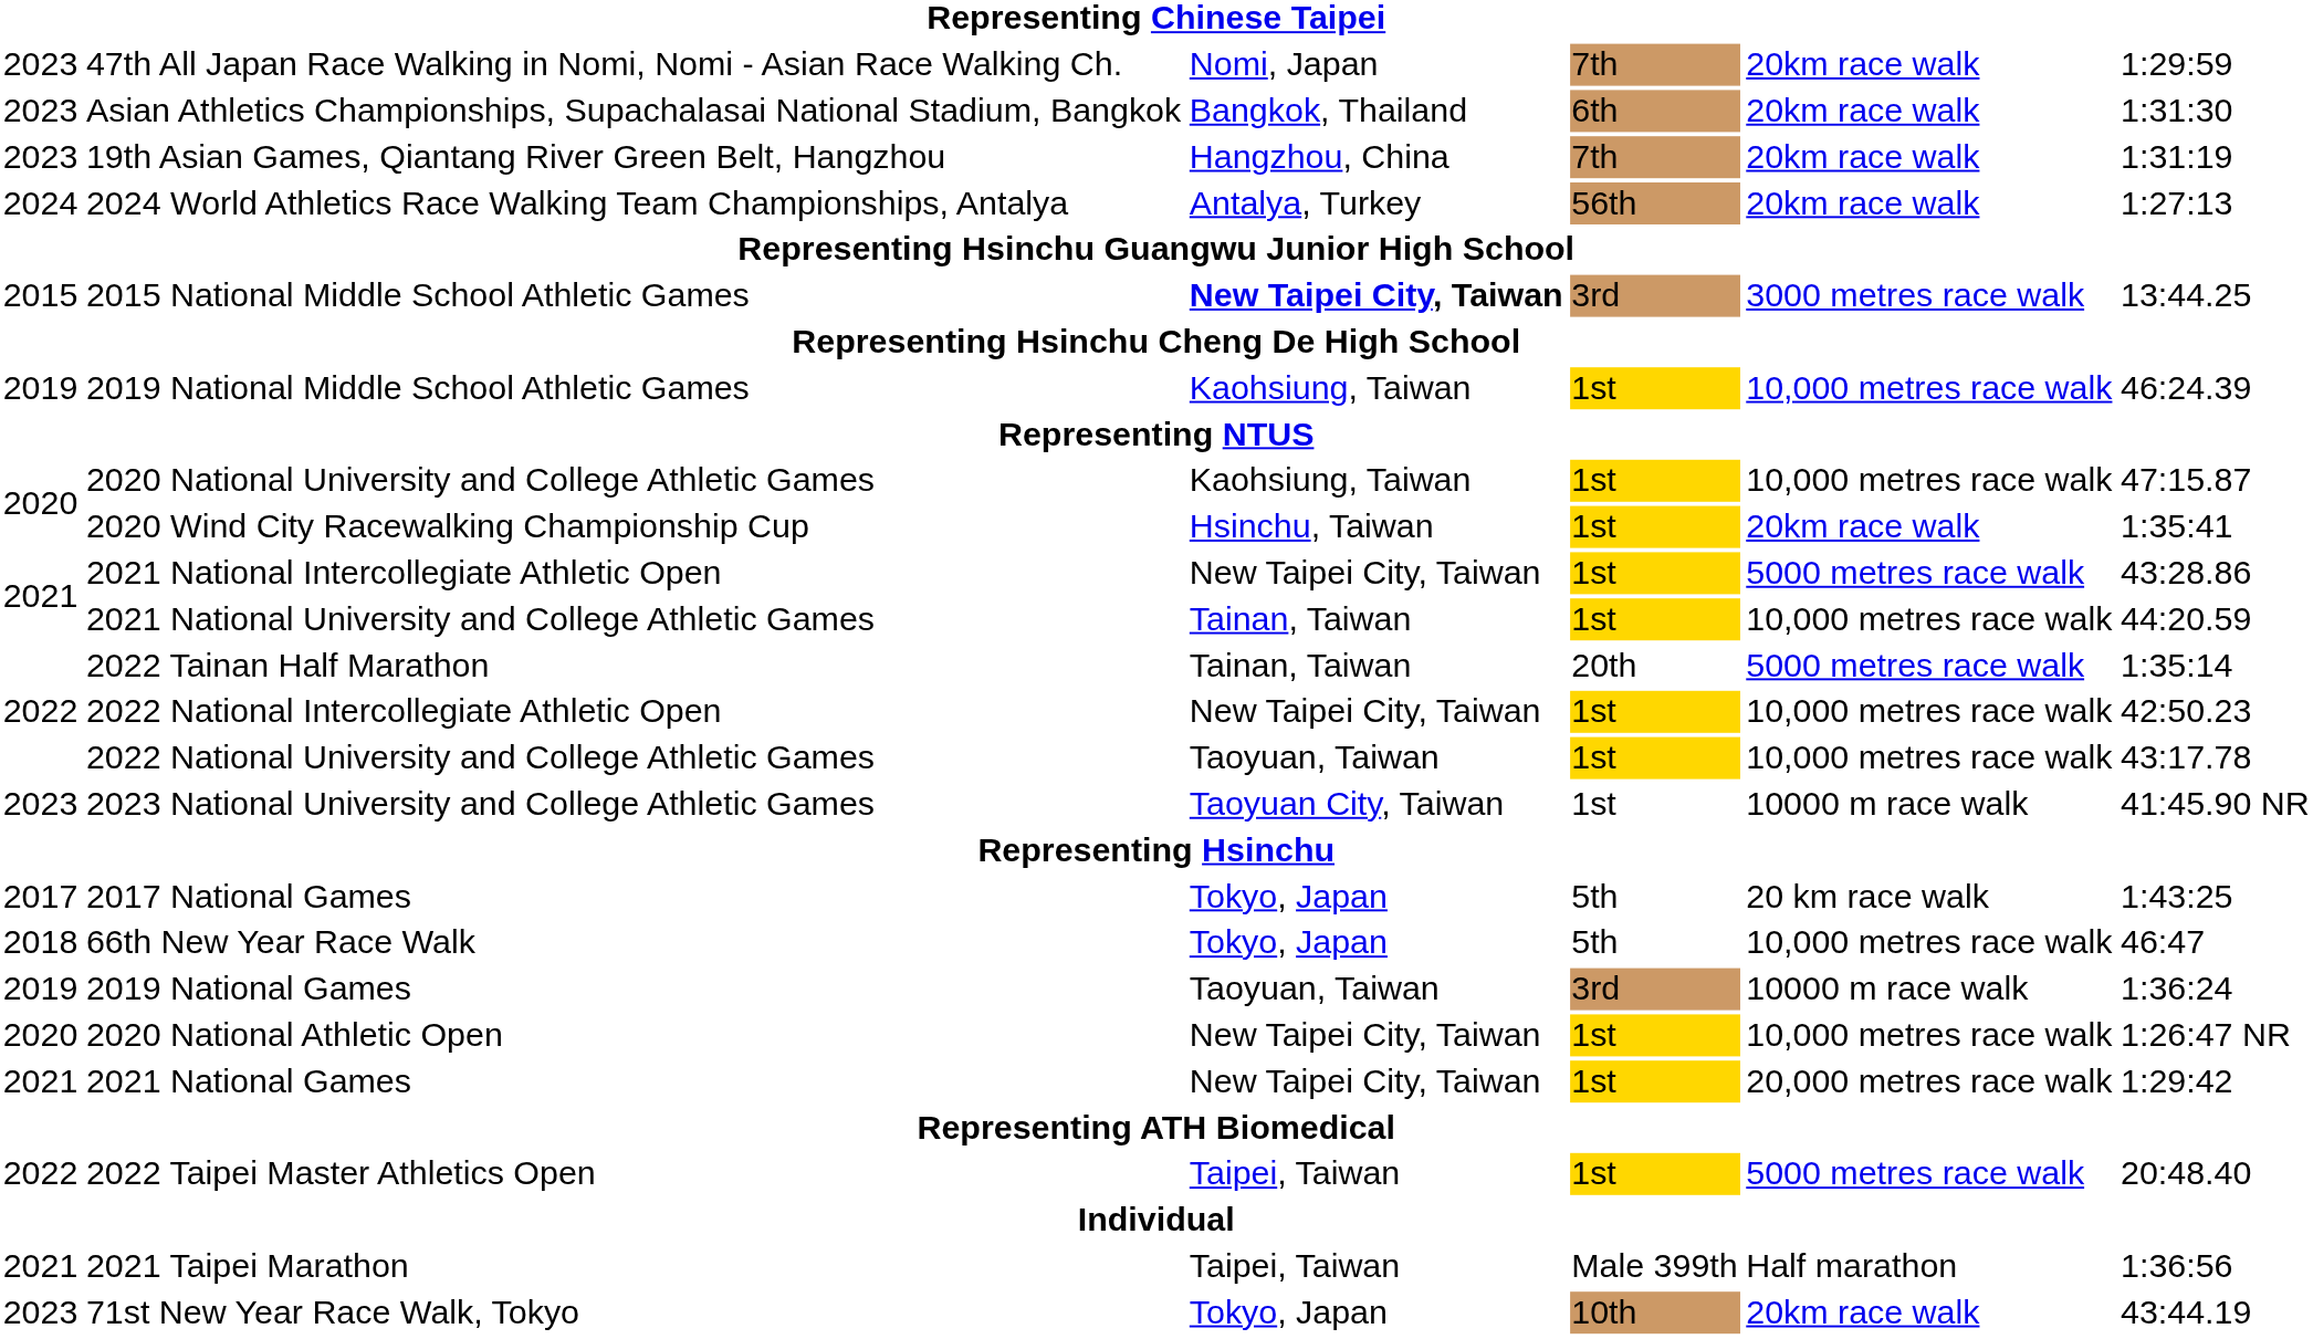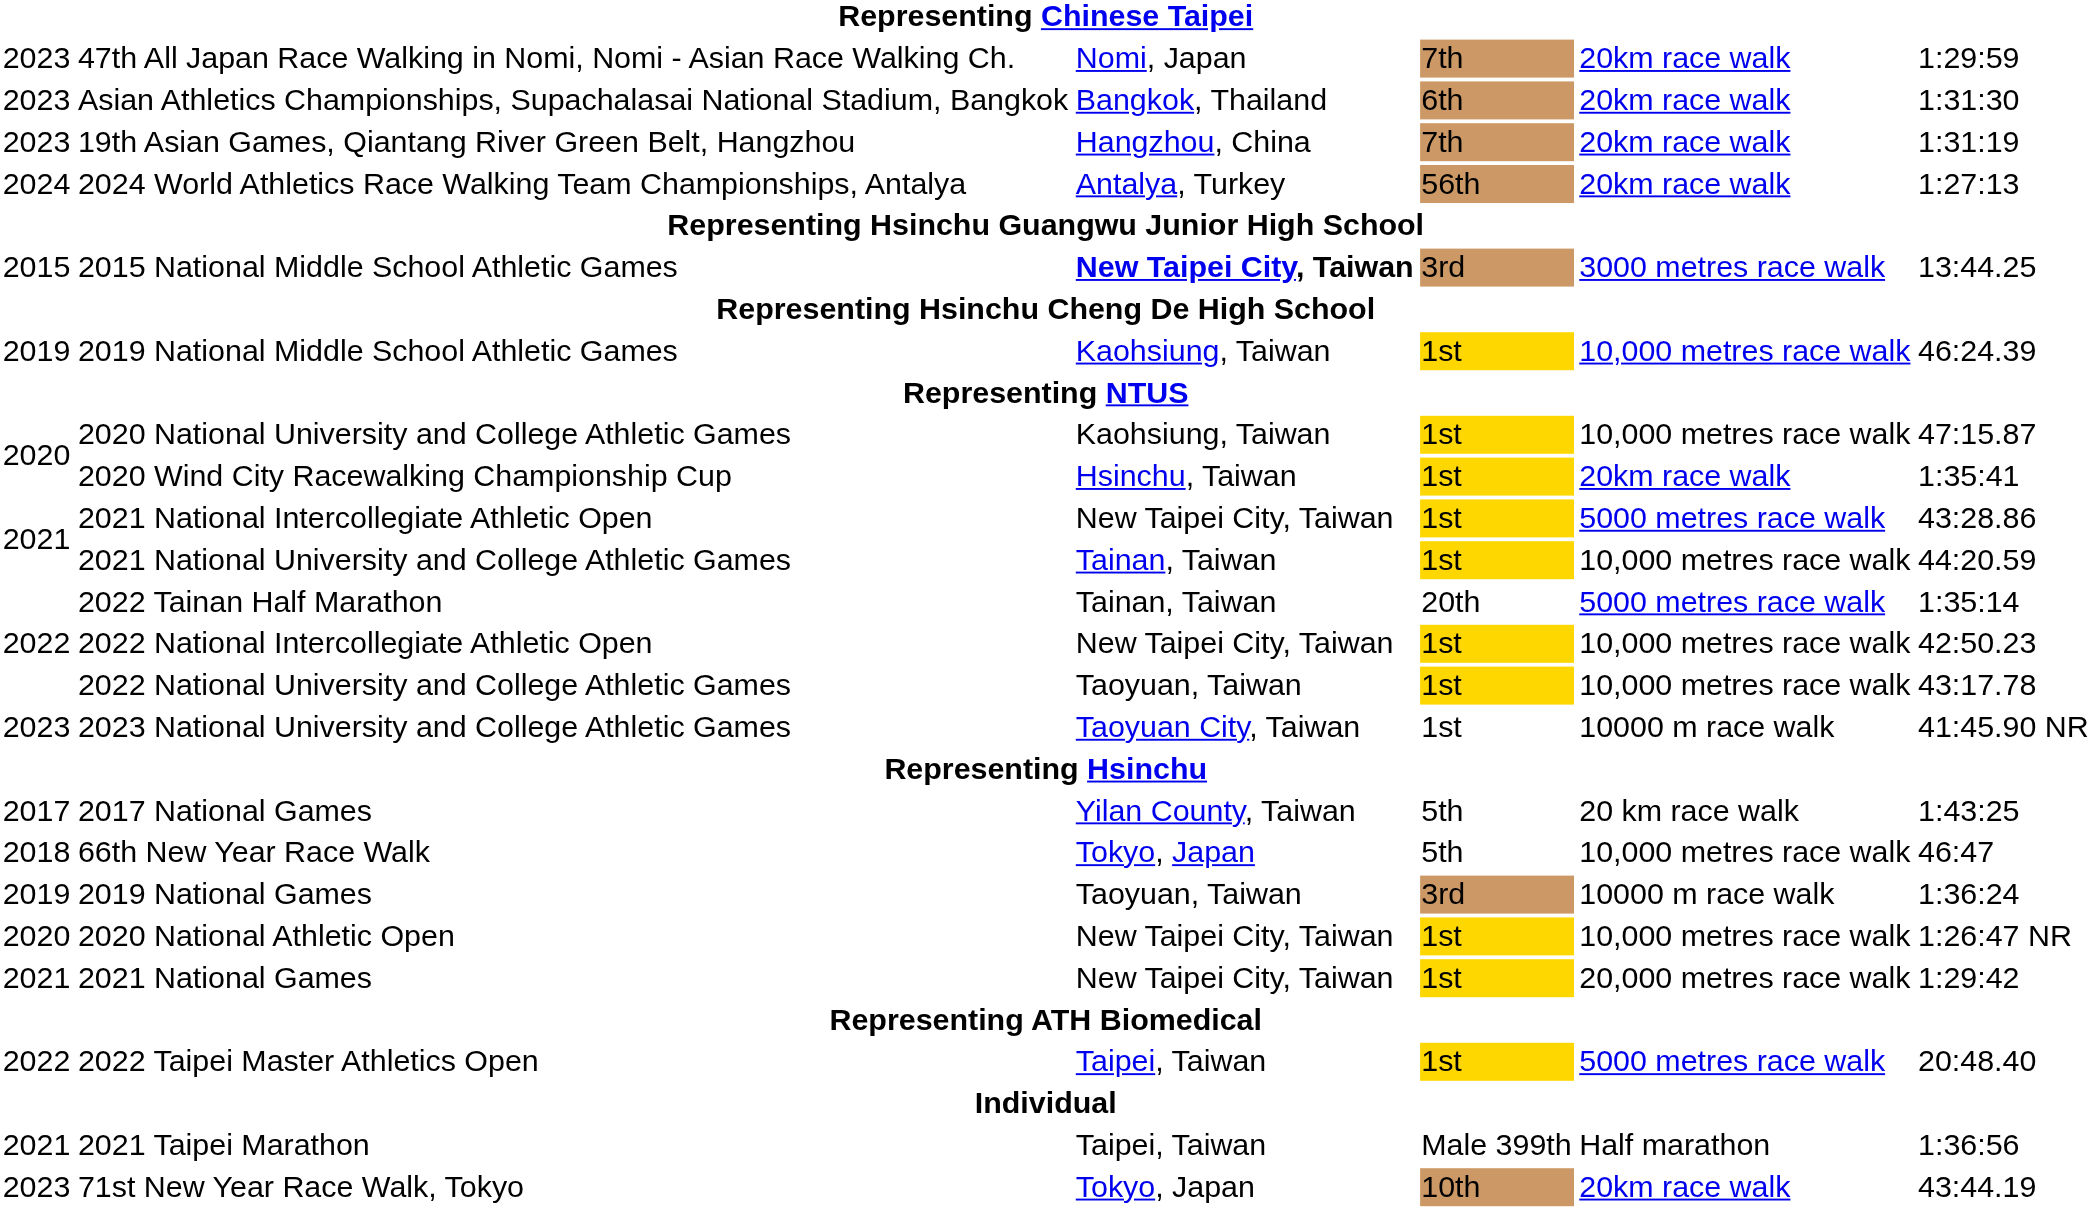 <table>
 <tr>
 <th colspan="6">Representing <a href='#'>Chinese Taipei</a></th>
 </tr>
 <tr>
 <td>2023</td>
 <td>47th All Japan Race Walking in Nomi, Nomi - Asian Race Walking Ch.</td>
 <td><a href='#'>Nomi</a>, Japan</td>
 <td bgcolor="#cc9966">7th</td>
 <td><a href='#'>20km race walk</a></td>
 <td>1:29:59</td>
 </tr>
 <tr>
 <td>2023</td>
 <td>Asian Athletics Championships, Supachalasai National Stadium, Bangkok</td>
 <td><a href='#'>Bangkok</a>, Thailand</td>
 <td bgcolor="#cc9966">6th</td>
 <td><a href='#'>20km race walk</a></td>
 <td>1:31:30</td>
 </tr>
 <tr>
 <td>2023</td>
 <td>19th Asian Games, Qiantang River Green Belt, Hangzhou</td>
 <td><a href='#'>Hangzhou</a>, China</td>
 <td bgcolor="#cc9966">7th</td>
 <td><a href='#'>20km race walk</a></td>
 <td>1:31:19</td>
 </tr>
 <tr>
 <td>2024</td>
 <td>2024 World Athletics Race Walking Team Championships, Antalya</td>
 <td><a href='#'>Antalya</a>, Turkey</td>
 <td bgcolor="#cc9966">56th</td>
 <td><a href='#'>20km race walk</a></td>
 <td>1:27:13</td>
 </tr>
 <tr>
 <th colspan="6">Representing Hsinchu Guangwu Junior High School</th>
 </tr>
 <tr>
 <td>2015</td>
 <td>2015 National Middle School Athletic Games</td>
 <td><strong><a href='#'>New Taipei City</a>, Taiwan</strong></td>
 <td bgcolor="#cc9966">3rd</td>
 <td><a href='#'>3000 metres race walk</a></td>
 <td>13:44.25</td>
 </tr>
 <tr>
 <th colspan="6">Representing Hsinchu Cheng De High School</th>
 </tr>
 <tr>
 <td>2019</td>
 <td>2019 National Middle School Athletic Games</td>
 <td><a href='#'>Kaohsiung</a>, Taiwan</td>
 <td bgcolor="gold">1st</td>
 <td><a href='#'>10,000 metres race walk</a></td>
 <td>46:24.39</td>
 </tr>
 <tr>
 <th colspan="6">Representing <a href='#'>NTUS</a></th>
 </tr>
 <tr>
 <td rowspan="2">2020</td>
 <td>2020 National University and College Athletic Games</td>
 <td>Kaohsiung, Taiwan</td>
 <td bgcolor="gold">1st</td>
 <td>10,000 metres race walk</td>
 <td>47:15.87</td>
 </tr>
 <tr>
 <td>2020 Wind City Racewalking Championship Cup</td>
 <td><a href='#'>Hsinchu</a>, Taiwan</td>
 <td bgcolor="gold">1st</td>
 <td><a href='#'>20km race walk</a></td>
 <td>1:35:41</td>
 </tr>
 <tr>
 <td rowspan="2">2021</td>
 <td>2021 National Intercollegiate Athletic Open</td>
 <td>New Taipei City, Taiwan</td>
 <td bgcolor="gold">1st</td>
 <td><a href='#'>5000 metres race walk</a></td>
 <td>43:28.86</td>
 </tr>
 <tr>
 <td>2021 National University and College Athletic Games</td>
 <td><a href='#'>Tainan</a>, Taiwan</td>
 <td bgcolor="gold">1st</td>
 <td>10,000 metres race walk</td>
 <td>44:20.59</td>
 </tr>
 <tr>
 <td rowspan="3">2022</td>
 <td>2022 Tainan Half Marathon</td>
 <td>Tainan, Taiwan</td>
 <td>20th</td>
 <td><a href='#'>5000 metres race walk</a></td>
 <td>1:35:14</td>
 </tr>
 <tr>
 <td>2022 National Intercollegiate Athletic Open</td>
 <td>New Taipei City, Taiwan</td>
 <td bgcolor="gold">1st</td>
 <td>10,000 metres race walk</td>
 <td>42:50.23</td>
 </tr>
 <tr>
 <td>2022 National University and College Athletic Games</td>
 <td>Taoyuan, Taiwan</td>
 <td bgcolor="gold">1st</td>
 <td>10,000 metres race walk</td>
 <td>43:17.78</td>
 </tr>
 <tr>
 <td>2023</td>
 <td>2023 National University and College Athletic Games</td>
 <td><a href='#'>Taoyuan City</a>, Taiwan</td>
 <td>1st</td>
 <td>10000 m race walk</td>
 <td>41:45.90 NR</td>
 </tr>
 <tr>
 <th colspan="6">Representing <a href='#'>Hsinchu</a></th>
 </tr>
 <tr>
 <td>2017</td>
 <td>2017 National Games</td>
-<td><a href='#'>Tokyo</a>, <a href='#'>Japan</a></td>
+<td><a href='#'>Yilan County</a>, Taiwan</td>
 <td>5th</td>
 <td>20 km race walk</td>
 <td>1:43:25</td>
 </tr>
 <tr>
 <td>2018</td>
 <td>66th New Year Race Walk</td>
 <td><a href='#'>Tokyo</a>, <a href='#'>Japan</a></td>
 <td>5th</td>
 <td>10,000 metres race walk</td>
 <td>46:47</td>
 </tr>
 <tr>
 <td>2019</td>
 <td>2019 National Games</td>
 <td>Taoyuan, Taiwan</td>
 <td bgcolor="#cc9966">3rd</td>
 <td>10000 m race walk</td>
 <td>1:36:24</td>
 </tr>
 <tr>
 <td>2020</td>
 <td>2020 National Athletic Open</td>
 <td>New Taipei City, Taiwan</td>
 <td bgcolor="gold">1st</td>
 <td>10,000 metres race walk</td>
 <td>1:26:47 NR</td>
 </tr>
 <tr>
 <td>2021</td>
 <td>2021 National Games</td>
 <td>New Taipei City, Taiwan</td>
 <td bgcolor="gold">1st</td>
 <td>20,000 metres race walk</td>
 <td>1:29:42</td>
 </tr>
 <tr>
 <th colspan="6">Representing ATH Biomedical</th>
 </tr>
 <tr>
 <td>2022</td>
 <td>2022 Taipei Master Athletics Open</td>
 <td><a href='#'>Taipei</a>, Taiwan</td>
 <td bgcolor="gold">1st</td>
 <td><a href='#'>5000 metres race walk</a></td>
 <td>20:48.40</td>
 </tr>
 <tr>
 <th colspan="6">Individual</th>
 </tr>
 <tr>
 <td>2021</td>
 <td>2021 Taipei Marathon</td>
 <td>Taipei, Taiwan</td>
 <td>Male 399th</td>
 <td>Half marathon</td>
 <td>1:36:56</td>
 </tr>
 <tr>
 <td>2023</td>
 <td>71st New Year Race Walk, Tokyo</td>
 <td><a href='#'>Tokyo</a>, Japan</td>
 <td bgcolor="#cc9966">10th</td>
 <td><a href='#'>20km race walk</a></td>
 <td>43:44.19</td>
 </tr>
 </table>
